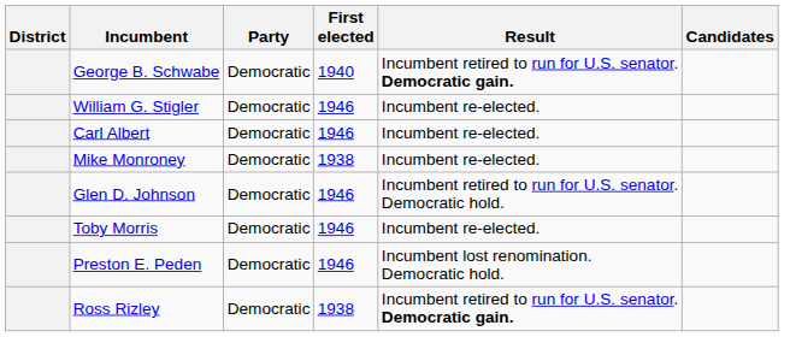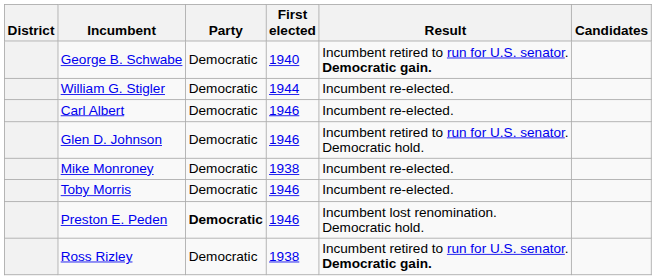 <table class=wikitable>
 <tr valign=bottom>
 <th>District</th>
 <th>Incumbent</th>
 <th>Party</th>
 <th>First<br>elected</th>
 <th>Result</th>
 <th>Candidates</th>
 </tr>
 <tr>
 <th></th>
 <td><a href='#'>George B. Schwabe</a></td>
 <td>Democratic</td>
 <td><a href='#'>1940</a></td>
 <td>Incumbent retired to <a href='#'>run for U.S. senator</a>.<br><strong>Democratic gain.</strong></td>
 <td nowrap></td>
 </tr>
 <tr>
 <th></th>
 <td><a href='#'>William G. Stigler</a></td>
 <td>Democratic</td>
-<td><a href='#'>1946</a></td>
+<td><a href='#'>1944</a></td>
 <td>Incumbent re-elected.</td>
 <td nowrap></td>
 </tr>
 <tr>
 <th></th>
 <td><a href='#'>Carl Albert</a></td>
 <td>Democratic</td>
 <td><a href='#'>1946</a></td>
 <td>Incumbent re-elected.</td>
 <td nowrap></td>
 </tr>
 <tr>
 <th></th>
+<td><a href='#'>Glen D. Johnson</a></td>
+<td>Democratic</td>
+<td><a href='#'>1946</a></td>
+<td>Incumbent retired to <a href='#'>run for U.S. senator</a>.<br>Democratic hold.</td>
+<td nowrap></td>
+</tr>
+<tr>
+<th></th>
 <td><a href='#'>Mike Monroney</a></td>
 <td>Democratic</td>
 <td><a href='#'>1938</a></td>
 <td>Incumbent re-elected.</td>
-<td nowrap></td>
-</tr>
-<tr>
-<th></th>
-<td><a href='#'>Glen D. Johnson</a></td>
-<td>Democratic</td>
-<td><a href='#'>1946</a></td>
-<td>Incumbent retired to <a href='#'>run for U.S. senator</a>.<br>Democratic hold.</td>
 <td nowrap></td>
 </tr>
 <tr>
 <th></th>
 <td><a href='#'>Toby Morris</a></td>
 <td>Democratic</td>
 <td><a href='#'>1946</a></td>
 <td>Incumbent re-elected.</td>
 <td nowrap></td>
 </tr>
 <tr>
 <th></th>
 <td><a href='#'>Preston E. Peden</a></td>
-<td>Democratic</td>
+<td><strong>Democratic</strong></td>
 <td><a href='#'>1946</a></td>
 <td>Incumbent lost renomination.<br>Democratic hold.</td>
 <td nowrap></td>
 </tr>
 <tr>
 <th></th>
 <td><a href='#'>Ross Rizley</a></td>
 <td>Democratic</td>
 <td><a href='#'>1938</a></td>
 <td>Incumbent retired to <a href='#'>run for U.S. senator</a>.<br><strong>Democratic gain.</strong></td>
 <td nowrap></td>
 </tr>
 </table>
